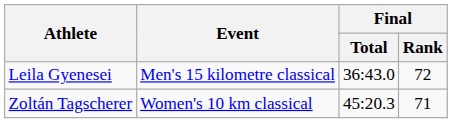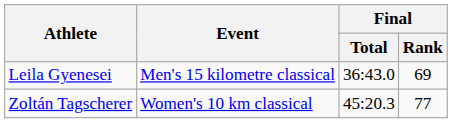 <table class="wikitable" style="font-size:90%">
 <tr>
 <th rowspan="2">Athlete</th>
 <th rowspan="2">Event</th>
 <th colspan="2">Final</th>
 </tr>
 <tr>
 <th>Total</th>
 <th>Rank</th>
 </tr>
 <tr>
 <td><a href='#'>Leila Gyenesei</a></td>
 <td><a href='#'>Men's 15 kilometre classical</a></td>
 <td align="center">36:43.0</td>
-<td align="center">72</td>
+<td align="center">69</td>
 </tr>
 <tr>
 <td><a href='#'>Zoltán Tagscherer</a></td>
 <td><a href='#'>Women's 10 km classical</a></td>
 <td align="center">45:20.3</td>
-<td align="center">71</td>
+<td align="center">77</td>
 </tr>
 </table>
